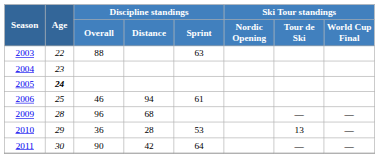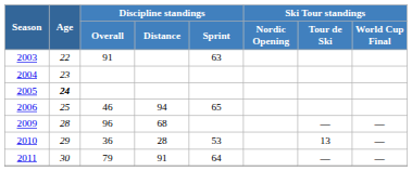 <table class="wikitable" style="font-size:95%; text-align:center; border:grey solid 1px; border-collapse:collapse; background:#ffffff;">
 <tr>
 <th style="background-color:#369; color:white; width:60px;" rowspan="2"> Season </th>
 <th style="background-color:#369; color:white; width:40px;" rowspan="2"> Age </th>
 <th style="background-color:#4180be; color:white;" colspan="3">Discipline standings</th>
 <th style="background-color:#4180be; color:white;" colspan="3">Ski Tour standings</th>
 </tr>
 <tr>
 <th style="background-color:#4180be; color:white; width:75px;">Overall</th>
 <th style="background-color:#4180be; color:white; width:75px;">Distance</th>
 <th style="background-color:#4180be; color:white; width:75px;">Sprint</th>
 <th style="background-color:#4180be; color:white; width:75px;">Nordic<br>Opening</th>
 <th style="background-color:#4180be; color:white; width:75px;">Tour de<br>Ski</th>
 <th style="background-color:#4180be; color:white; width:75px;">World Cup<br>Final</th>
 </tr>
 <tr>
 <td><a href='#'>2003</a></td>
 <td><em>22</em></td>
-<td>88</td>
+<td>91</td>
 <td></td>
 <td>63</td>
 <td></td>
 <td></td>
 <td></td>
 </tr>
 <tr>
 <td><a href='#'>2004</a></td>
 <td><em>23</em></td>
 <td></td>
 <td></td>
 <td></td>
 <td></td>
 <td></td>
 <td></td>
 </tr>
 <tr>
 <td><a href='#'>2005</a></td>
 <td><strong><em>24</em></strong></td>
 <td></td>
 <td></td>
 <td></td>
 <td></td>
 <td></td>
 <td></td>
 </tr>
 <tr>
 <td><a href='#'>2006</a></td>
 <td><em>25</em></td>
 <td>46</td>
 <td>94</td>
-<td>61</td>
+<td>65</td>
 <td></td>
 <td></td>
 <td></td>
 </tr>
 <tr>
 <td><a href='#'>2009</a></td>
 <td><em>28</em></td>
 <td>96</td>
 <td>68</td>
 <td></td>
 <td></td>
 <td>—</td>
 <td>—</td>
 </tr>
 <tr>
 <td><a href='#'>2010</a></td>
 <td><em>29</em></td>
 <td>36</td>
 <td>28</td>
 <td>53</td>
 <td></td>
 <td>13</td>
 <td>—</td>
 </tr>
 <tr>
 <td><a href='#'>2011</a></td>
 <td><em>30</em></td>
-<td>90</td>
-<td>42</td>
+<td>79</td>
+<td>91</td>
 <td>64</td>
 <td></td>
 <td>—</td>
 <td>—</td>
 </tr>
 <tr>
 </tr>
 </table>
